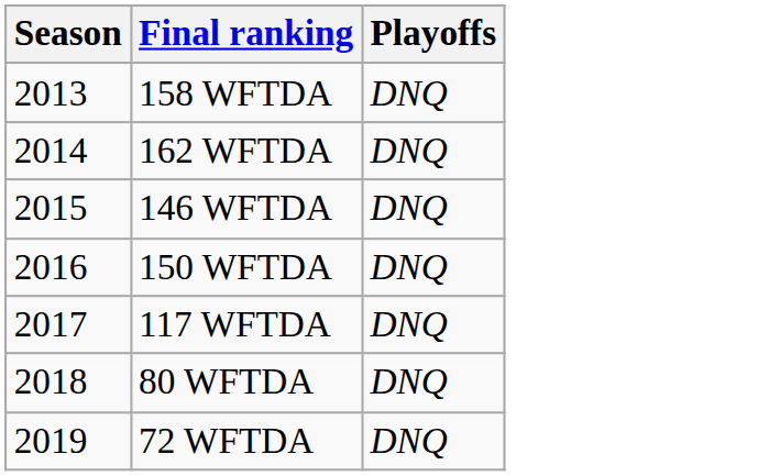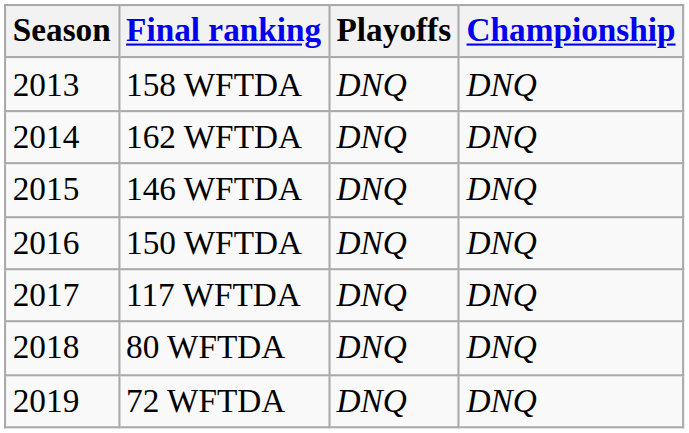 <table class="wikitable sortable">
 <tr>
 <th>Season</th>
 <th><a href='#'>Final ranking</a></th>
 <th>Playoffs</th>
+<th><a href='#'>Championship</a></th>
 </tr>
 <tr>
 <td>2013</td>
 <td>158 WFTDA</td>
+<td><em>DNQ</em></td>
 <td><em>DNQ</em></td>
 </tr>
 <tr>
 <td>2014</td>
 <td>162 WFTDA</td>
 <td><em>DNQ</em></td>
+<td><em>DNQ</em></td>
 </tr>
 <tr>
 <td>2015</td>
 <td>146 WFTDA</td>
+<td><em>DNQ</em></td>
 <td><em>DNQ</em></td>
 </tr>
 <tr>
 <td>2016</td>
 <td>150 WFTDA</td>
 <td><em>DNQ</em></td>
+<td><em>DNQ</em></td>
 </tr>
 <tr>
 <td>2017</td>
 <td>117 WFTDA</td>
+<td><em>DNQ</em></td>
 <td><em>DNQ</em></td>
 </tr>
 <tr>
 <td>2018</td>
 <td>80 WFTDA</td>
 <td><em>DNQ</em></td>
+<td><em>DNQ</em></td>
 </tr>
 <tr>
 <td>2019</td>
 <td>72 WFTDA</td>
 <td><em>DNQ</em></td>
+<td><em>DNQ</em></td>
 </tr>
 </table>
